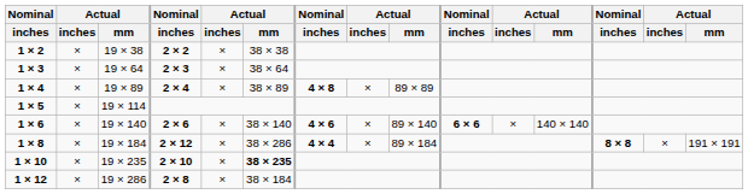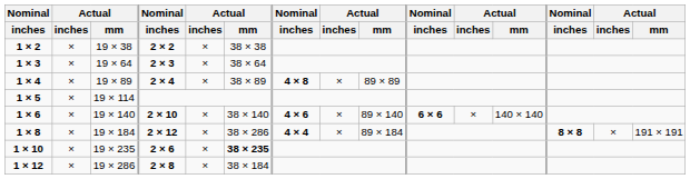 <table class="wikitable" style="clear:both; text-align:center">
 <tr>
 <th>Nominal</th>
 <th style="border-right-style:solid; border-right-width:3px;" colspan=2>Actual</th>
 <th>Nominal</th>
 <th style="border-right-style:solid; border-right-width:3px;" colspan=2>Actual</th>
 <th>Nominal</th>
 <th style="border-right-style:solid; border-right-width:3px;" colspan=2>Actual</th>
 <th>Nominal</th>
 <th style="border-right-style:solid; border-right-width:3px;" colspan=2>Actual</th>
 <th>Nominal</th>
 <th colspan=2>Actual</th>
 </tr>
 <tr>
 <th>inches</th>
 <th>inches</th>
 <th style="border-right-style:solid; border-right-width:3px;">mm</th>
 <th>inches</th>
 <th>inches</th>
 <th style="border-right-style:solid; border-right-width:3px;">mm</th>
 <th>inches</th>
 <th>inches</th>
 <th style="border-right-style:solid; border-right-width:3px;">mm</th>
 <th>inches</th>
 <th>inches</th>
 <th style="border-right-style:solid; border-right-width:3px;">mm</th>
 <th>inches</th>
 <th>inches</th>
 <th>mm</th>
 </tr>
 <tr>
 <td><strong>1 × 2</strong></td>
 <td> × </td>
 <td style="border-right-style:solid; border-right-width:3px;">19 × 38</td>
 <td><strong>2 × 2</strong></td>
 <td> × </td>
 <td style="border-right-style:solid; border-right-width:3px;">38 × 38</td>
 <td colspan=3 style="border-right-style:solid; border-right-width:3px;"> </td>
 <td colspan=3 style="border-right-style:solid; border-right-width:3px;"> </td>
 <td colspan=3> </td>
 </tr>
 <tr>
 <td><strong>1 × 3</strong></td>
 <td> × </td>
 <td style="border-right-style:solid; border-right-width:3px;">19 × 64</td>
 <td><strong>2 × 3</strong></td>
 <td> × </td>
 <td style="border-right-style:solid; border-right-width:3px;">38 × 64</td>
 <td colspan=3 style="border-right-style:solid; border-right-width:3px;"> </td>
 <td colspan=3 style="border-right-style:solid; border-right-width:3px;"> </td>
 <td colspan=3> </td>
 </tr>
 <tr>
 <td><strong>1 × 4</strong></td>
 <td> × </td>
 <td style="border-right-style:solid; border-right-width:3px;">19 × 89</td>
 <td><strong>2 × 4</strong></td>
 <td> × </td>
 <td style="border-right-style:solid; border-right-width:3px;">38 × 89</td>
 <td><strong>4 × 8</strong></td>
 <td> × </td>
 <td style="border-right-style:solid; border-right-width:3px;">89 × 89</td>
 <td colspan=3 style="border-right-style:solid; border-right-width:3px;"> </td>
 <td colspan=3> </td>
 </tr>
 <tr>
 <td><strong>1 × 5</strong></td>
 <td> × </td>
 <td style="border-right-style:solid; border-right-width:3px;">19 × 114</td>
 <td colspan=3 style="border-right-style:solid; border-right-width:3px;"> </td>
 <td colspan=3 style="border-right-style:solid; border-right-width:3px;"> </td>
 <td colspan=3 style="border-right-style:solid; border-right-width:3px;"> </td>
 <td colspan=3> </td>
 </tr>
 <tr>
 <td><strong>1 × 6</strong></td>
 <td> × </td>
 <td style="border-right-style:solid; border-right-width:3px;">19 × 140</td>
-<td><strong>2 × 6</strong></td>
+<td><strong>2 × 10</strong></td>
 <td> × </td>
 <td style="border-right-style:solid; border-right-width:3px;">38 × 140</td>
 <td><strong>4 × 6</strong></td>
 <td> × </td>
 <td style="border-right-style:solid; border-right-width:3px;">89 × 140</td>
 <td><strong>6 × 6</strong></td>
 <td> × </td>
 <td style="border-right-style:solid; border-right-width:3px;">140 × 140</td>
 <td colspan=3> </td>
 </tr>
 <tr>
 <td><strong>1 × 8</strong></td>
 <td> × </td>
 <td style="border-right-style:solid; border-right-width:3px;">19 × 184</td>
 <td><strong>2 × 12</strong></td>
 <td> × </td>
 <td style="border-right-style:solid; border-right-width:3px;">38 × 286</td>
 <td><strong>4 × 4</strong></td>
 <td> × </td>
 <td style="border-right-style:solid; border-right-width:3px;">89 × 184</td>
 <td colspan=3 style="border-right-style:solid; border-right-width:3px;"> </td>
 <td><strong>8 × 8</strong></td>
 <td> × </td>
 <td>191 × 191</td>
 </tr>
 <tr>
 <td><strong>1 × 10</strong></td>
 <td> × </td>
 <td style="border-right-style:solid; border-right-width:3px;">19 × 235</td>
-<td><strong>2 × 10</strong></td>
+<td><strong>2 × 6</strong></td>
 <td> × </td>
 <td style="border-right-style:solid; border-right-width:3px;"><strong>38 × 235</strong></td>
 <td colspan=3 style="border-right-style:solid; border-right-width:3px;"> </td>
 <td colspan=3 style="border-right-style:solid; border-right-width:3px;"> </td>
 <td colspan=3> </td>
 </tr>
 <tr>
 <td><strong>1 × 12</strong></td>
 <td> × </td>
 <td style="border-right-style:solid; border-right-width:3px;">19 × 286</td>
 <td><strong>2 × 8</strong></td>
 <td> × </td>
 <td style="border-right-style:solid; border-right-width:3px;">38 × 184</td>
 <td colspan=3 style="border-right-style:solid; border-right-width:3px;"> </td>
 <td colspan=3 style="border-right-style:solid; border-right-width:3px;"> </td>
 <td colspan=3> </td>
 </tr>
 </table>
